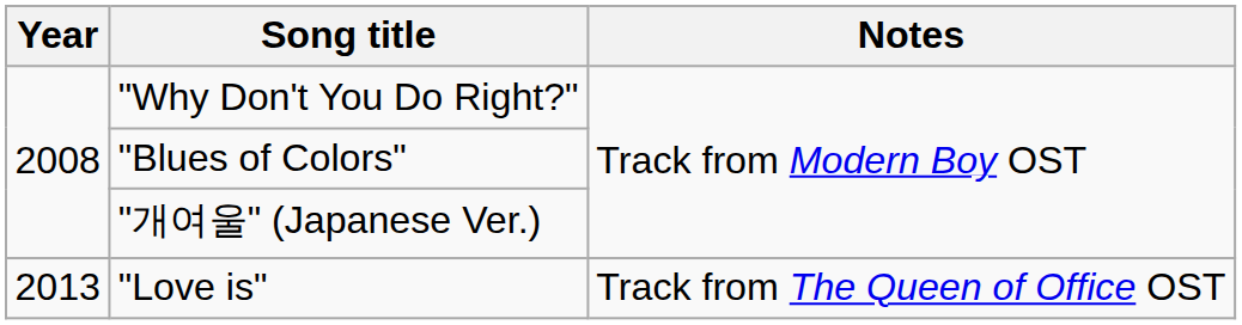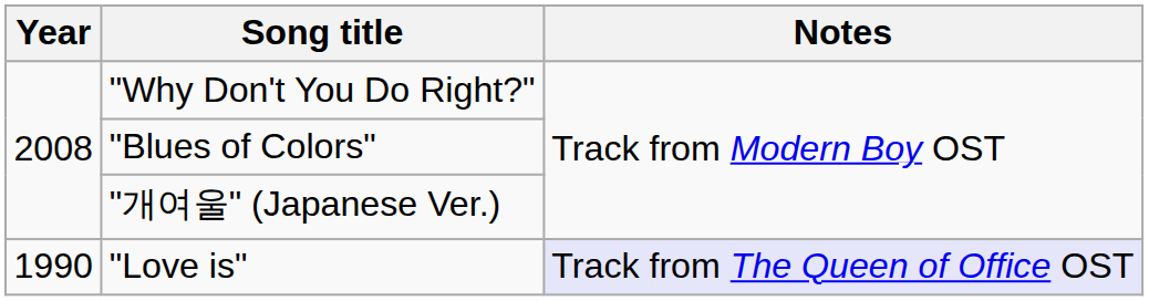 <table class="wikitable sortable">
 <tr>
 <th>Year</th>
 <th>Song title</th>
 <th>Notes</th>
 </tr>
 <tr>
 <td rowspan=3>2008</td>
 <td>"Why Don't You Do Right?"</td>
 <td rowspan=3>Track from <em><a href='#'>Modern Boy</a></em> OST</td>
 </tr>
 <tr>
 <td>"Blues of Colors"</td>
 </tr>
 <tr>
 <td>"개여울" (Japanese Ver.)</td>
 </tr>
 <tr>
-<td>2013</td>
+<td>1990</td>
 <td>"Love is"</td>
-<td>Track from <em><a href='#'>The Queen of Office</a></em> OST</td>
+<td style="background: lavender;">Track from <em><a href='#'>The Queen of Office</a></em> OST</td>
 </tr>
 </table>
